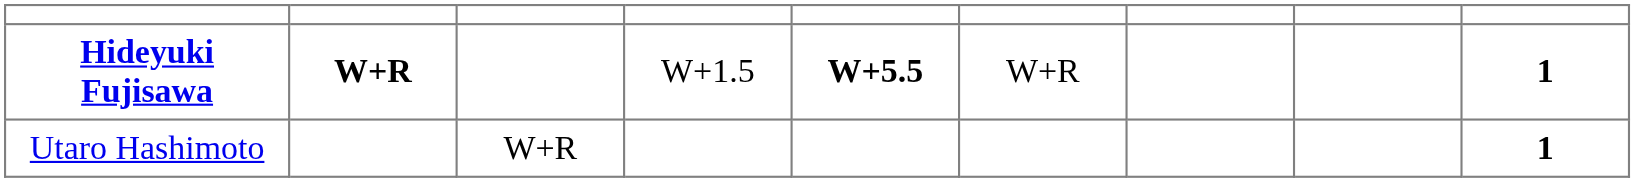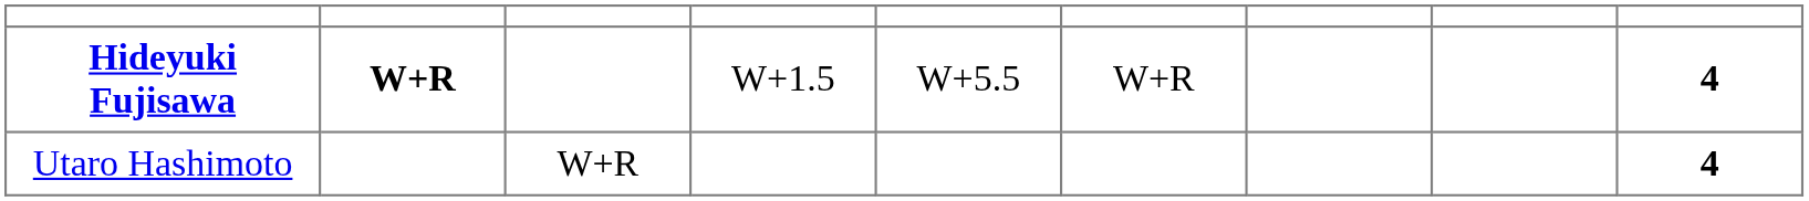 <table class="toccolours" border="1" cellpadding="4" cellspacing="0" style="border-collapse: collapse; margin:0;">
 <tr>
 <th width=125></th>
 <th width=70></th>
 <th width=70></th>
 <th width=70></th>
 <th width=70></th>
 <th width=70></th>
 <th width=70></th>
 <th width=70></th>
 <th width=70></th>
 </tr>
 <tr align=center>
 <td><strong><a href='#'>Hideyuki Fujisawa</a></strong></td>
 <td><strong>W+R</strong></td>
 <td></td>
 <td>W+1.5</td>
-<td><strong>W+5.5</strong></td>
+<td>W+5.5</td>
 <td>W+R</td>
 <td></td>
 <td></td>
-<td><strong>1</strong></td>
+<td><strong>4</strong></td>
 </tr>
 <tr align=center>
 <td><a href='#'>Utaro Hashimoto</a></td>
 <td></td>
 <td>W+R</td>
 <td></td>
 <td></td>
 <td></td>
 <td></td>
 <td></td>
-<td><strong>1</strong></td>
+<td><strong>4</strong></td>
 </tr>
 </table>
